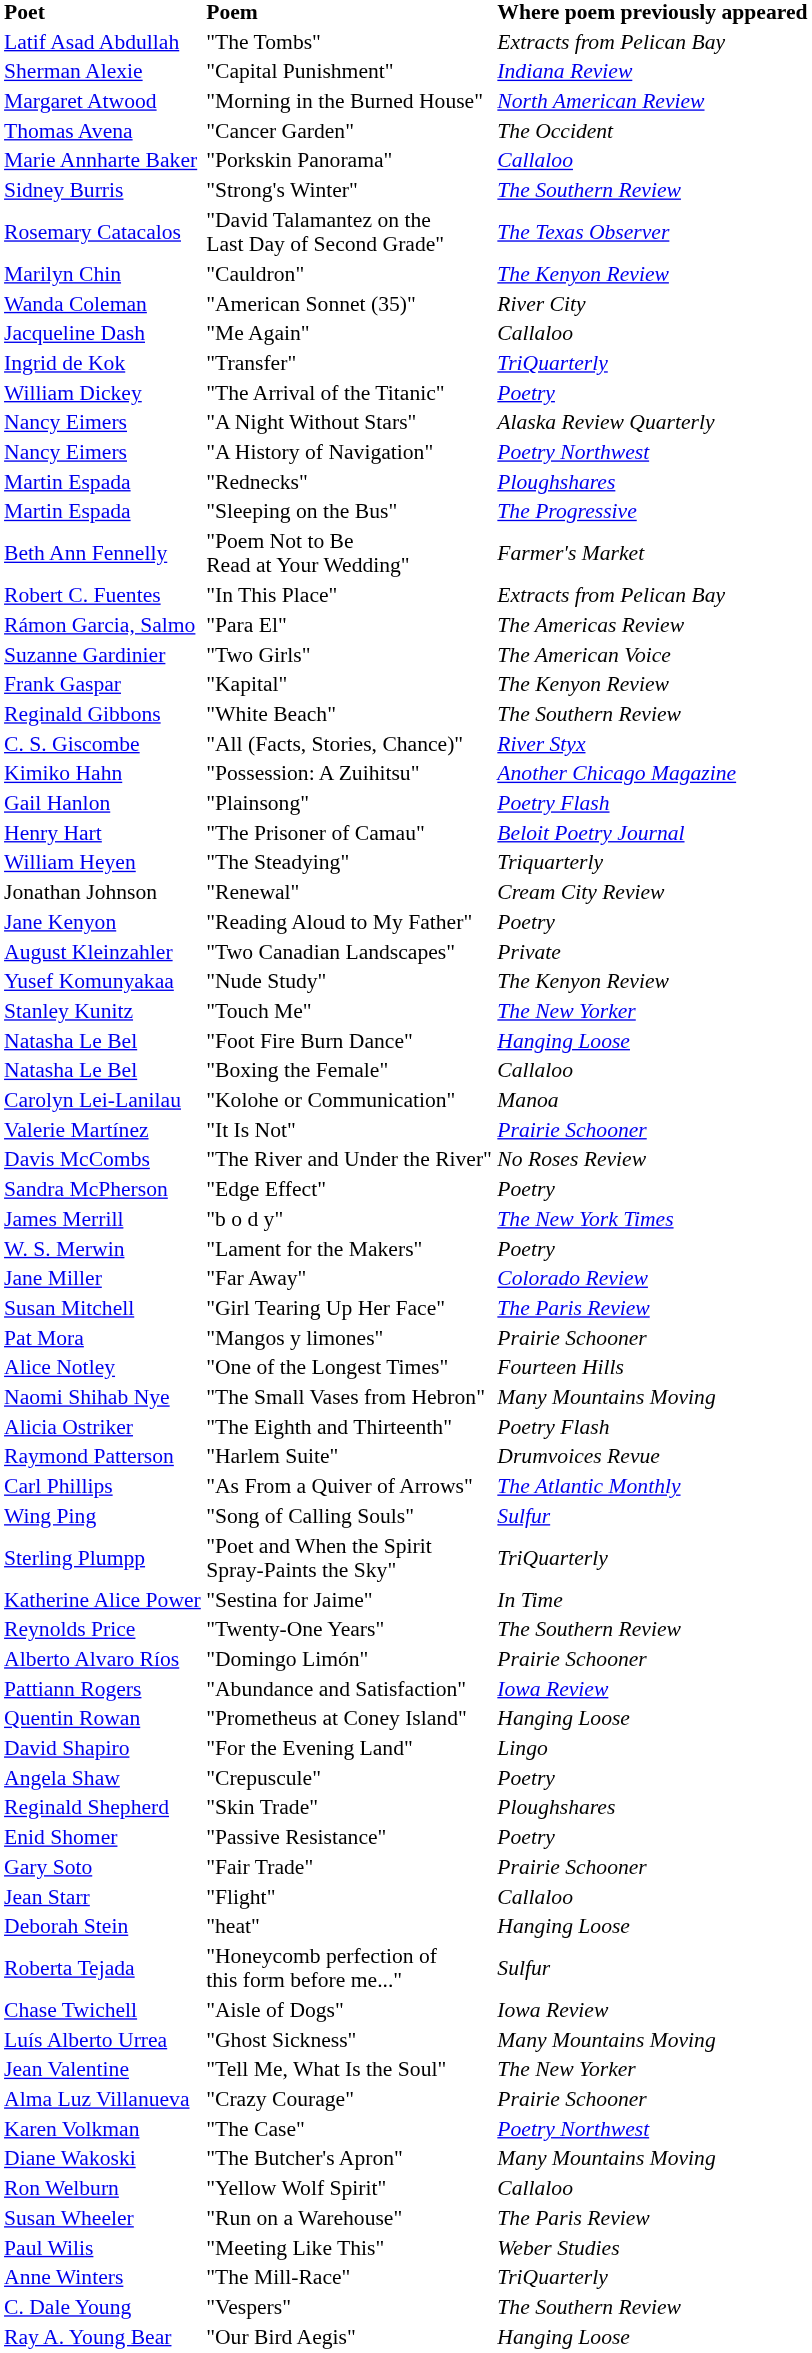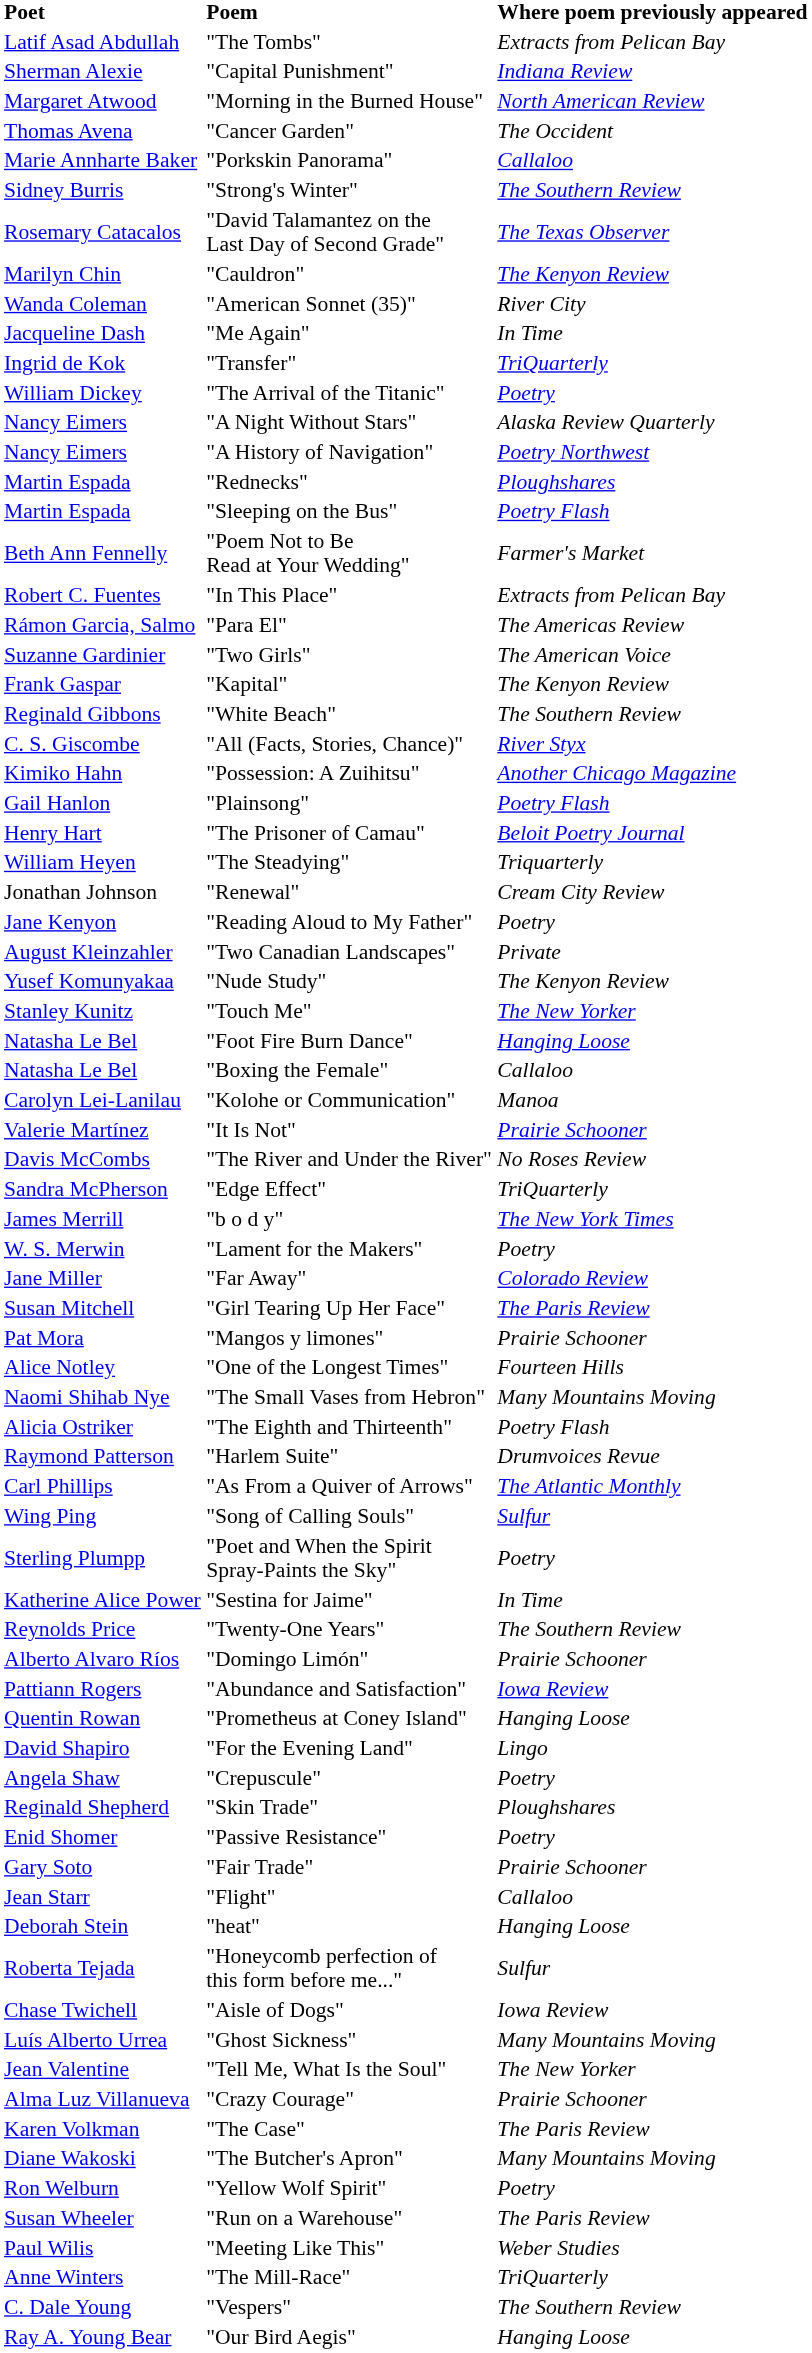 <table>
 <tr>
 <td><strong>Poet</strong></td>
 <td><strong>Poem</strong></td>
 <td><strong>Where poem previously appeared</strong></td>
 </tr>
 <tr>
 <td><a href='#'>Latif Asad Abdullah</a></td>
 <td>"The Tombs"</td>
 <td><em>Extracts from Pelican Bay</em></td>
 </tr>
 <tr>
 <td><a href='#'>Sherman Alexie</a></td>
 <td>"Capital Punishment"</td>
 <td><em><a href='#'>Indiana Review</a></em></td>
 </tr>
 <tr>
 <td><a href='#'>Margaret Atwood</a></td>
 <td>"Morning in the Burned House"</td>
 <td><em><a href='#'>North American Review</a></em></td>
 </tr>
 <tr>
 <td><a href='#'>Thomas Avena</a></td>
 <td>"Cancer Garden"</td>
 <td><em>The Occident</em></td>
 </tr>
 <tr>
 <td><a href='#'>Marie Annharte Baker</a></td>
 <td>"Porkskin Panorama"</td>
 <td><em><a href='#'>Callaloo</a></em></td>
 </tr>
 <tr>
 <td><a href='#'>Sidney Burris</a></td>
 <td>"Strong's Winter"</td>
 <td><em><a href='#'>The Southern Review</a></em></td>
 </tr>
 <tr>
 <td><a href='#'>Rosemary Catacalos</a></td>
 <td>"David Talamantez on the<br> Last Day of Second Grade"</td>
 <td><em><a href='#'>The Texas Observer</a></em></td>
 </tr>
 <tr>
 <td><a href='#'>Marilyn Chin</a></td>
 <td>"Cauldron"</td>
 <td><em><a href='#'>The Kenyon Review</a></em></td>
 </tr>
 <tr>
 <td><a href='#'>Wanda Coleman</a></td>
 <td>"American Sonnet (35)"</td>
 <td><em>River City</em></td>
 </tr>
 <tr>
 <td><a href='#'>Jacqueline Dash</a></td>
 <td>"Me Again"</td>
-<td><em>Callaloo</em></td>
+<td><em>In Time</em></td>
 </tr>
 <tr>
 <td><a href='#'>Ingrid de Kok</a></td>
 <td>"Transfer"</td>
 <td><em><a href='#'>TriQuarterly</a></em></td>
 </tr>
 <tr>
 <td><a href='#'>William Dickey</a></td>
 <td>"The Arrival of the Titanic"</td>
 <td><em><a href='#'>Poetry</a></em></td>
 </tr>
 <tr>
 <td><a href='#'>Nancy Eimers</a></td>
 <td>"A Night Without Stars"</td>
 <td><em>Alaska Review Quarterly</em></td>
 </tr>
 <tr>
 <td><a href='#'>Nancy Eimers</a></td>
 <td>"A History of Navigation"</td>
 <td><em><a href='#'>Poetry Northwest</a></em></td>
 </tr>
 <tr>
 <td><a href='#'>Martin Espada</a></td>
 <td>"Rednecks"</td>
 <td><em><a href='#'>Ploughshares</a></em></td>
 </tr>
 <tr>
 <td><a href='#'>Martin Espada</a></td>
 <td>"Sleeping on the Bus"</td>
-<td><em><a href='#'>The Progressive</a></em></td>
+<td><em><a href='#'>Poetry Flash</a></em></td>
 </tr>
 <tr>
 <td><a href='#'>Beth Ann Fennelly</a></td>
 <td>"Poem Not to Be<br> Read at Your Wedding"</td>
 <td><em>Farmer's Market</em></td>
 </tr>
 <tr>
 <td><a href='#'>Robert C. Fuentes</a></td>
 <td>"In This Place"</td>
 <td><em>Extracts from Pelican Bay</em></td>
 </tr>
 <tr>
 <td><a href='#'>Rámon Garcia, Salmo</a></td>
 <td>"Para El"</td>
 <td><em>The Americas Review</em></td>
 </tr>
 <tr>
 <td><a href='#'>Suzanne Gardinier</a></td>
 <td>"Two Girls"</td>
 <td><em>The American Voice</em></td>
 </tr>
 <tr>
 <td><a href='#'>Frank Gaspar</a></td>
 <td>"Kapital"</td>
 <td><em>The Kenyon Review</em></td>
 </tr>
 <tr>
 <td><a href='#'>Reginald Gibbons</a></td>
 <td>"White Beach"</td>
 <td><em>The Southern Review</em></td>
 </tr>
 <tr>
 <td><a href='#'>C. S. Giscombe</a></td>
 <td>"All (Facts, Stories, Chance)"</td>
 <td><em><a href='#'>River Styx</a></em></td>
 </tr>
 <tr>
 <td><a href='#'>Kimiko Hahn</a></td>
 <td>"Possession: A Zuihitsu"</td>
 <td><em><a href='#'>Another Chicago Magazine</a></em></td>
 </tr>
 <tr>
 <td><a href='#'>Gail Hanlon</a></td>
 <td>"Plainsong"</td>
 <td><em><a href='#'>Poetry Flash</a></em></td>
 </tr>
 <tr>
 <td><a href='#'>Henry Hart</a></td>
 <td>"The Prisoner of Camau"</td>
 <td><em><a href='#'>Beloit Poetry Journal</a></em></td>
 </tr>
 <tr>
 <td><a href='#'>William Heyen</a></td>
 <td>"The Steadying"</td>
 <td><em>Triquarterly</em></td>
 </tr>
 <tr>
 <td>Jonathan Johnson</td>
 <td>"Renewal"</td>
 <td><em>Cream City Review</em></td>
 </tr>
 <tr>
 <td><a href='#'>Jane Kenyon</a></td>
 <td>"Reading Aloud to My Father"</td>
 <td><em>Poetry</em></td>
 </tr>
 <tr>
 <td><a href='#'>August Kleinzahler</a></td>
 <td>"Two Canadian Landscapes"</td>
 <td><em>Private</em></td>
 </tr>
 <tr>
 <td><a href='#'>Yusef Komunyakaa</a></td>
 <td>"Nude Study"</td>
 <td><em>The Kenyon Review</em></td>
 </tr>
 <tr>
 <td><a href='#'>Stanley Kunitz</a></td>
 <td>"Touch Me"</td>
 <td><em><a href='#'>The New Yorker</a></em></td>
 </tr>
 <tr>
 <td><a href='#'>Natasha Le Bel</a></td>
 <td>"Foot Fire Burn Dance"</td>
 <td><em><a href='#'>Hanging Loose</a></em></td>
 </tr>
 <tr>
 <td><a href='#'>Natasha Le Bel</a></td>
 <td>"Boxing the Female"</td>
 <td><em>Callaloo</em></td>
 </tr>
 <tr>
 <td><a href='#'>Carolyn Lei-Lanilau</a></td>
 <td>"Kolohe or Communication"</td>
 <td><em>Manoa</em></td>
 </tr>
 <tr>
 <td><a href='#'>Valerie Martínez</a></td>
 <td>"It Is Not"</td>
 <td><em><a href='#'>Prairie Schooner</a></em></td>
 </tr>
 <tr>
 <td><a href='#'>Davis McCombs</a></td>
 <td>"The River and Under the River"</td>
 <td><em>No Roses Review</em></td>
 </tr>
 <tr>
 <td><a href='#'>Sandra McPherson</a></td>
 <td>"Edge Effect"</td>
-<td><em>Poetry</em></td>
+<td><em>TriQuarterly</em></td>
 </tr>
 <tr>
 <td><a href='#'>James Merrill</a></td>
 <td>"b o d y"</td>
 <td><em><a href='#'>The New York Times</a></em></td>
 </tr>
 <tr>
 <td><a href='#'>W. S. Merwin</a></td>
 <td>"Lament for the Makers"</td>
 <td><em>Poetry</em></td>
 </tr>
 <tr>
 <td><a href='#'>Jane Miller</a></td>
 <td>"Far Away"</td>
 <td><em><a href='#'>Colorado Review</a></em></td>
 </tr>
 <tr>
 <td><a href='#'>Susan Mitchell</a></td>
 <td>"Girl Tearing Up Her Face"</td>
 <td><em><a href='#'>The Paris Review</a></em></td>
 </tr>
 <tr>
 <td><a href='#'>Pat Mora</a></td>
 <td>"Mangos y limones"</td>
 <td><em>Prairie Schooner</em></td>
 </tr>
 <tr>
 <td><a href='#'>Alice Notley</a></td>
 <td>"One of the Longest Times"</td>
 <td><em>Fourteen Hills</em></td>
 </tr>
 <tr>
 <td><a href='#'>Naomi Shihab Nye</a></td>
 <td>"The Small Vases from Hebron"</td>
 <td><em>Many Mountains Moving</em></td>
 </tr>
 <tr>
 <td><a href='#'>Alicia Ostriker</a></td>
 <td>"The Eighth and Thirteenth"</td>
 <td><em>Poetry Flash</em></td>
 </tr>
 <tr>
 <td><a href='#'>Raymond Patterson</a></td>
 <td>"Harlem Suite"</td>
 <td><em>Drumvoices Revue</em></td>
 </tr>
 <tr>
 <td><a href='#'>Carl Phillips</a></td>
 <td>"As From a Quiver of Arrows"</td>
 <td><em><a href='#'>The Atlantic Monthly</a></em></td>
 </tr>
 <tr>
 <td><a href='#'>Wing Ping</a></td>
 <td>"Song of Calling Souls"</td>
 <td><em><a href='#'>Sulfur</a></em></td>
 </tr>
 <tr>
 <td><a href='#'>Sterling Plumpp</a></td>
 <td>"Poet and When the Spirit<br> Spray-Paints the Sky"</td>
-<td><em>TriQuarterly</em></td>
+<td><em>Poetry</em></td>
 </tr>
 <tr>
 <td><a href='#'>Katherine Alice Power</a></td>
 <td>"Sestina for Jaime"</td>
 <td><em>In Time</em></td>
 </tr>
 <tr>
 <td><a href='#'>Reynolds Price</a></td>
 <td>"Twenty-One Years"</td>
 <td><em>The Southern Review</em></td>
 </tr>
 <tr>
 <td><a href='#'>Alberto Alvaro Ríos</a></td>
 <td>"Domingo Limón"</td>
 <td><em>Prairie Schooner</em></td>
 </tr>
 <tr>
 <td><a href='#'>Pattiann Rogers</a></td>
 <td>"Abundance and Satisfaction"</td>
 <td><em><a href='#'>Iowa Review</a></em></td>
 </tr>
 <tr>
 <td><a href='#'>Quentin Rowan</a></td>
 <td>"Prometheus at Coney Island"</td>
 <td><em>Hanging Loose</em></td>
 </tr>
 <tr>
 <td><a href='#'>David Shapiro</a></td>
 <td>"For the Evening Land"</td>
 <td><em>Lingo</em></td>
 </tr>
 <tr>
 <td><a href='#'>Angela Shaw</a></td>
 <td>"Crepuscule"</td>
 <td><em>Poetry</em></td>
 </tr>
 <tr>
 <td><a href='#'>Reginald Shepherd</a></td>
 <td>"Skin Trade"</td>
 <td><em>Ploughshares</em></td>
 </tr>
 <tr>
 <td><a href='#'>Enid Shomer</a></td>
 <td>"Passive Resistance"</td>
 <td><em>Poetry</em></td>
 </tr>
 <tr>
 <td><a href='#'>Gary Soto</a></td>
 <td>"Fair Trade"</td>
 <td><em>Prairie Schooner</em></td>
 </tr>
 <tr>
 <td><a href='#'>Jean Starr</a></td>
 <td>"Flight"</td>
 <td><em>Callaloo</em></td>
 </tr>
 <tr>
 <td><a href='#'>Deborah Stein</a></td>
 <td>"heat"</td>
 <td><em>Hanging Loose</em></td>
 </tr>
 <tr>
 <td><a href='#'>Roberta Tejada</a></td>
 <td>"Honeycomb perfection of<br> this form before me..."</td>
 <td><em>Sulfur</em></td>
 </tr>
 <tr>
 <td><a href='#'>Chase Twichell</a></td>
 <td>"Aisle of Dogs"</td>
 <td><em>Iowa Review</em></td>
 </tr>
 <tr>
 <td><a href='#'>Luís Alberto Urrea</a></td>
 <td>"Ghost Sickness"</td>
 <td><em>Many Mountains Moving</em></td>
 </tr>
 <tr>
 <td><a href='#'>Jean Valentine</a></td>
 <td>"Tell Me, What Is the Soul"</td>
 <td><em>The New Yorker</em></td>
 </tr>
 <tr>
 <td><a href='#'>Alma Luz Villanueva</a></td>
 <td>"Crazy Courage"</td>
 <td><em>Prairie Schooner</em></td>
 </tr>
 <tr>
 <td><a href='#'>Karen Volkman</a></td>
 <td>"The Case"</td>
-<td><em><a href='#'>Poetry Northwest</a></em></td>
+<td><em>The Paris Review</em></td>
 </tr>
 <tr>
 <td><a href='#'>Diane Wakoski</a></td>
 <td>"The Butcher's Apron"</td>
 <td><em>Many Mountains Moving</em></td>
 </tr>
 <tr>
 <td><a href='#'>Ron Welburn</a></td>
 <td>"Yellow Wolf Spirit"</td>
-<td><em>Callaloo</em></td>
+<td><em>Poetry</em></td>
 </tr>
 <tr>
 <td><a href='#'>Susan Wheeler</a></td>
 <td>"Run on a Warehouse"</td>
 <td><em>The Paris Review</em></td>
 </tr>
 <tr>
 <td><a href='#'>Paul Wilis</a></td>
 <td>"Meeting Like This"</td>
 <td><em>Weber Studies</em></td>
 </tr>
 <tr>
 <td><a href='#'>Anne Winters</a></td>
 <td>"The Mill-Race"</td>
 <td><em>TriQuarterly</em></td>
 </tr>
 <tr>
 <td><a href='#'>C. Dale Young</a></td>
 <td>"Vespers"</td>
 <td><em>The Southern Review</em></td>
 </tr>
 <tr>
 <td><a href='#'>Ray A. Young Bear</a></td>
 <td>"Our Bird Aegis"</td>
 <td><em>Hanging Loose</em></td>
 </tr>
 <tr>
 </tr>
 </table>
